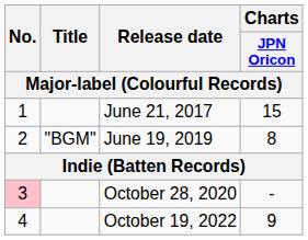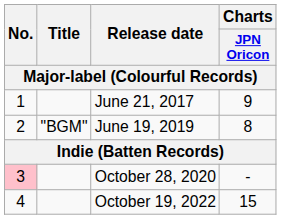 <table class="wikitable">
 <tr>
 <th rowspan="2">No.</th>
 <th rowspan="2">Title</th>
 <th rowspan="2">Release date</th>
 <th colspan="1">Charts</th>
 </tr>
 <tr>
 <th style="width:3em;font-size:85%;"><a href='#'>JPN Oricon</a></th>
 </tr>
 <tr>
 <th colspan="4">Major-label (Colourful Records)</th>
 </tr>
 <tr>
 <td style="text-align:center;">1</td>
 <td></td>
 <td> June 21, 2017</td>
-<td style="text-align:center;">15</td>
+<td style="text-align:center;">9</td>
 </tr>
 <tr>
 <td style="text-align:center;">2</td>
 <td>"BGM"</td>
 <td> June 19, 2019</td>
 <td style="text-align:center;">8<br></td>
 </tr>
 <tr>
 <th colspan="4">Indie (Batten Records)</th>
 </tr>
 <tr>
 <td style="background: pink; text-align:center;">3</td>
 <td></td>
 <td> October 28, 2020</td>
 <td style="text-align:center;">-<br></td>
 </tr>
 <tr>
 <td style="text-align:center;">4</td>
 <td></td>
 <td> October 19, 2022</td>
-<td style="text-align:center;">9</td>
+<td style="text-align:center;">15</td>
 </tr>
 </table>
